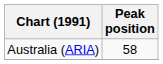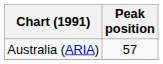 <table class="wikitable sortable">
 <tr>
 <th>Chart (1991)</th>
 <th>Peak<br>position</th>
 </tr>
 <tr>
 <td>Australia (<a href='#'>ARIA</a>)</td>
-<td align="center">58</td>
+<td align="center">57</td>
 </tr>
 <tr>
 </tr>
 <tr>
 </tr>
 <tr>
 </tr>
 <tr>
 </tr>
 <tr>
 </tr>
 <tr>
 </tr>
 <tr>
 </tr>
 <tr>
 </tr>
 </table>
